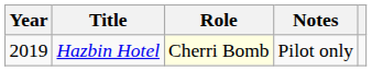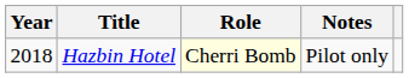 <table class="wikitable">
 <tr>
 <th>Year</th>
 <th>Title</th>
 <th>Role</th>
 <th>Notes</th>
 <th></th>
 </tr>
 <tr>
-<td>2019</td>
+<td>2018</td>
 <td><em><a href='#'>Hazbin Hotel</a></em><br></td>
 <td style="background: lightyellow;">Cherri Bomb</td>
 <td>Pilot only</td>
 <td></td>
 </tr>
 </table>
